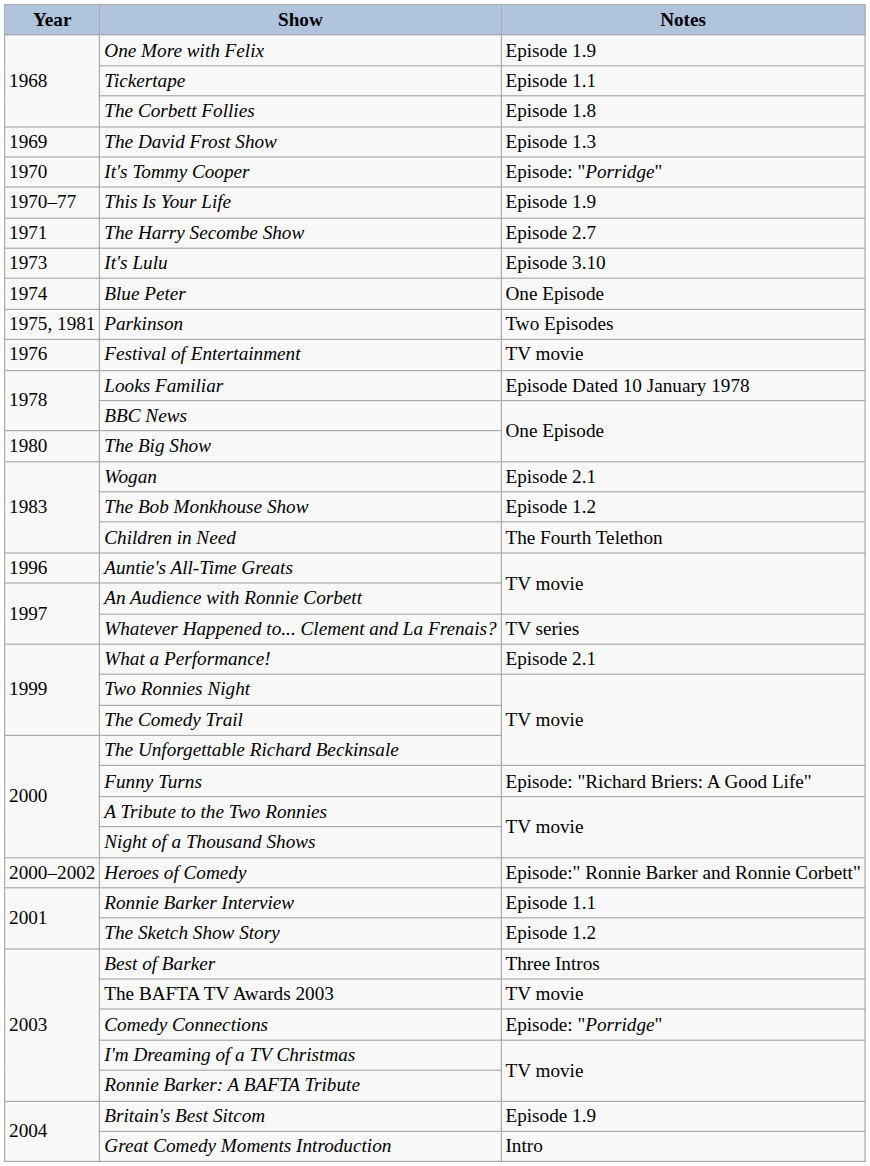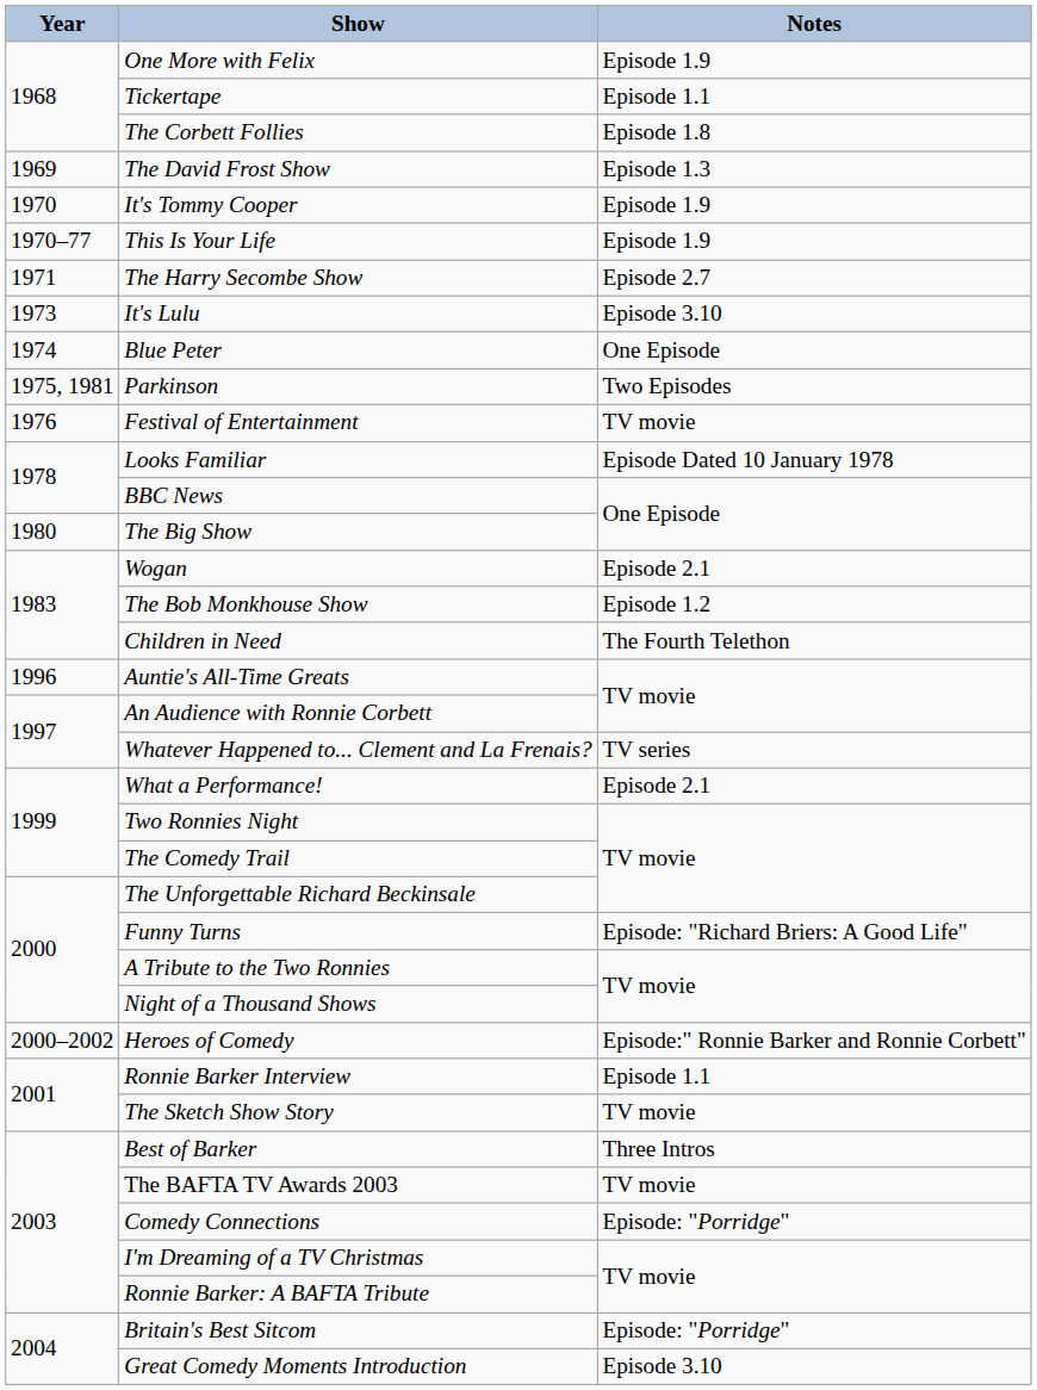 <table class="wikitable">
 <tr style="text-align:center;">
 <th style="background:#B0C4DE;">Year</th>
 <th style="background:#B0C4DE;">Show</th>
 <th style="background:#B0C4DE;">Notes</th>
 </tr>
 <tr>
 <td rowspan="3">1968</td>
 <td><em>One More with Felix</em></td>
 <td>Episode 1.9</td>
 </tr>
 <tr>
 <td><em>Tickertape</em></td>
 <td>Episode 1.1</td>
 </tr>
 <tr>
 <td><em>The Corbett Follies</em></td>
 <td>Episode 1.8</td>
 </tr>
 <tr>
 <td>1969</td>
 <td><em>The David Frost Show</em></td>
 <td>Episode 1.3</td>
 </tr>
 <tr>
 <td>1970</td>
 <td><em>It's Tommy Cooper</em></td>
-<td>Episode: "<em>Porridge</em>"</td>
+<td>Episode 1.9</td>
 </tr>
 <tr>
 <td>1970–77</td>
 <td><em>This Is Your Life</em></td>
 <td>Episode 1.9</td>
 </tr>
 <tr>
 <td>1971</td>
 <td><em>The Harry Secombe Show</em></td>
 <td>Episode 2.7</td>
 </tr>
 <tr>
 <td>1973</td>
 <td><em>It's Lulu</em></td>
 <td>Episode 3.10</td>
 </tr>
 <tr>
 <td>1974</td>
 <td><em>Blue Peter</em></td>
 <td>One Episode</td>
 </tr>
 <tr>
 <td>1975, 1981</td>
 <td><em>Parkinson</em></td>
 <td>Two Episodes</td>
 </tr>
 <tr>
 <td>1976</td>
 <td><em>Festival of Entertainment</em></td>
 <td>TV movie</td>
 </tr>
 <tr>
 <td rowspan="2">1978</td>
 <td><em>Looks Familiar</em></td>
 <td>Episode Dated 10 January 1978</td>
 </tr>
 <tr>
 <td><em>BBC News</em></td>
 <td rowspan="2">One Episode</td>
 </tr>
 <tr>
 <td>1980</td>
 <td><em>The Big Show</em></td>
 </tr>
 <tr>
 <td rowspan="3">1983</td>
 <td><em>Wogan</em></td>
 <td>Episode 2.1</td>
 </tr>
 <tr>
 <td><em>The Bob Monkhouse Show</em></td>
 <td>Episode 1.2</td>
 </tr>
 <tr>
 <td><em>Children in Need</em></td>
 <td>The Fourth Telethon</td>
 </tr>
 <tr>
 <td>1996</td>
 <td><em>Auntie's All-Time Greats</em></td>
 <td rowspan="2">TV movie</td>
 </tr>
 <tr>
 <td rowspan="2">1997</td>
 <td><em>An Audience with Ronnie Corbett</em></td>
 </tr>
 <tr>
 <td><em>Whatever Happened to... Clement and La Frenais?</em></td>
 <td>TV series</td>
 </tr>
 <tr>
 <td rowspan="3">1999</td>
 <td><em>What a Performance!</em></td>
 <td>Episode 2.1</td>
 </tr>
 <tr>
 <td><em>Two Ronnies Night</em></td>
 <td rowspan="3">TV movie</td>
 </tr>
 <tr>
 <td><em>The Comedy Trail</em></td>
 </tr>
 <tr>
 <td rowspan="4">2000</td>
 <td><em>The Unforgettable Richard Beckinsale</em></td>
 </tr>
 <tr>
 <td><em>Funny Turns</em></td>
 <td>Episode: "Richard Briers: A Good Life"</td>
 </tr>
 <tr>
 <td><em>A Tribute to the Two Ronnies</em></td>
 <td rowspan="2">TV movie</td>
 </tr>
 <tr>
 <td><em>Night of a Thousand Shows</em></td>
 </tr>
 <tr>
 <td>2000–2002</td>
 <td><em>Heroes of Comedy</em></td>
 <td>Episode:" Ronnie Barker and Ronnie Corbett"</td>
 </tr>
 <tr>
 <td rowspan="2">2001</td>
 <td><em>Ronnie Barker Interview</em></td>
 <td>Episode 1.1</td>
 </tr>
 <tr>
 <td><em>The Sketch Show Story</em></td>
-<td>Episode 1.2</td>
+<td>TV movie</td>
 </tr>
 <tr>
 <td rowspan="5">2003</td>
 <td><em>Best of Barker</em></td>
 <td>Three Intros</td>
 </tr>
 <tr>
 <td>The BAFTA TV Awards 2003</td>
 <td>TV movie</td>
 </tr>
 <tr>
 <td><em>Comedy Connections</em></td>
 <td>Episode: "<em>Porridge</em>"</td>
 </tr>
 <tr>
 <td><em>I'm Dreaming of a TV Christmas</em></td>
 <td rowspan="2">TV movie</td>
 </tr>
 <tr>
 <td><em>Ronnie Barker: A BAFTA Tribute</em></td>
 </tr>
 <tr>
 <td rowspan="2">2004</td>
 <td><em>Britain's Best Sitcom</em></td>
-<td>Episode 1.9</td>
+<td>Episode: "<em>Porridge</em>"</td>
 </tr>
 <tr>
 <td><em>Great Comedy Moments Introduction</em></td>
-<td>Intro</td>
+<td>Episode 3.10</td>
 </tr>
 </table>
